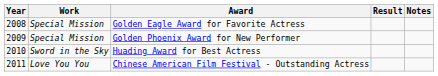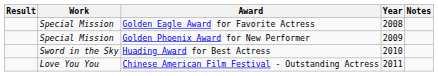 <table class="wikitable">
 <tr>
-<th>Year</th>
+<th>Result</th>
 <th>Work</th>
 <th>Award</th>
-<th>Result</th>
+<th>Year</th>
 <th>Notes</th>
 </tr>
 <tr>
-<td>2008</td>
+<td></td>
 <td><em>Special Mission</em></td>
 <td><a href='#'>Golden Eagle Award</a> for Favorite Actress</td>
-<td></td>
+<td>2008</td>
 <td></td>
 </tr>
 <tr>
-<td>2009</td>
+<td></td>
 <td><em>Special Mission</em></td>
 <td><a href='#'>Golden Phoenix Award</a> for New Performer</td>
-<td></td>
+<td>2009</td>
 <td></td>
 </tr>
 <tr>
-<td>2010</td>
+<td></td>
 <td><em>Sword in the Sky</em></td>
 <td><a href='#'>Huading Award</a> for Best Actress</td>
-<td></td>
+<td>2010</td>
 <td></td>
 </tr>
 <tr>
-<td>2011</td>
+<td></td>
 <td><em>Love You You</em></td>
 <td><a href='#'>Chinese American Film Festival</a> - Outstanding Actress</td>
-<td></td>
+<td>2011</td>
 <td></td>
 </tr>
 </table>
